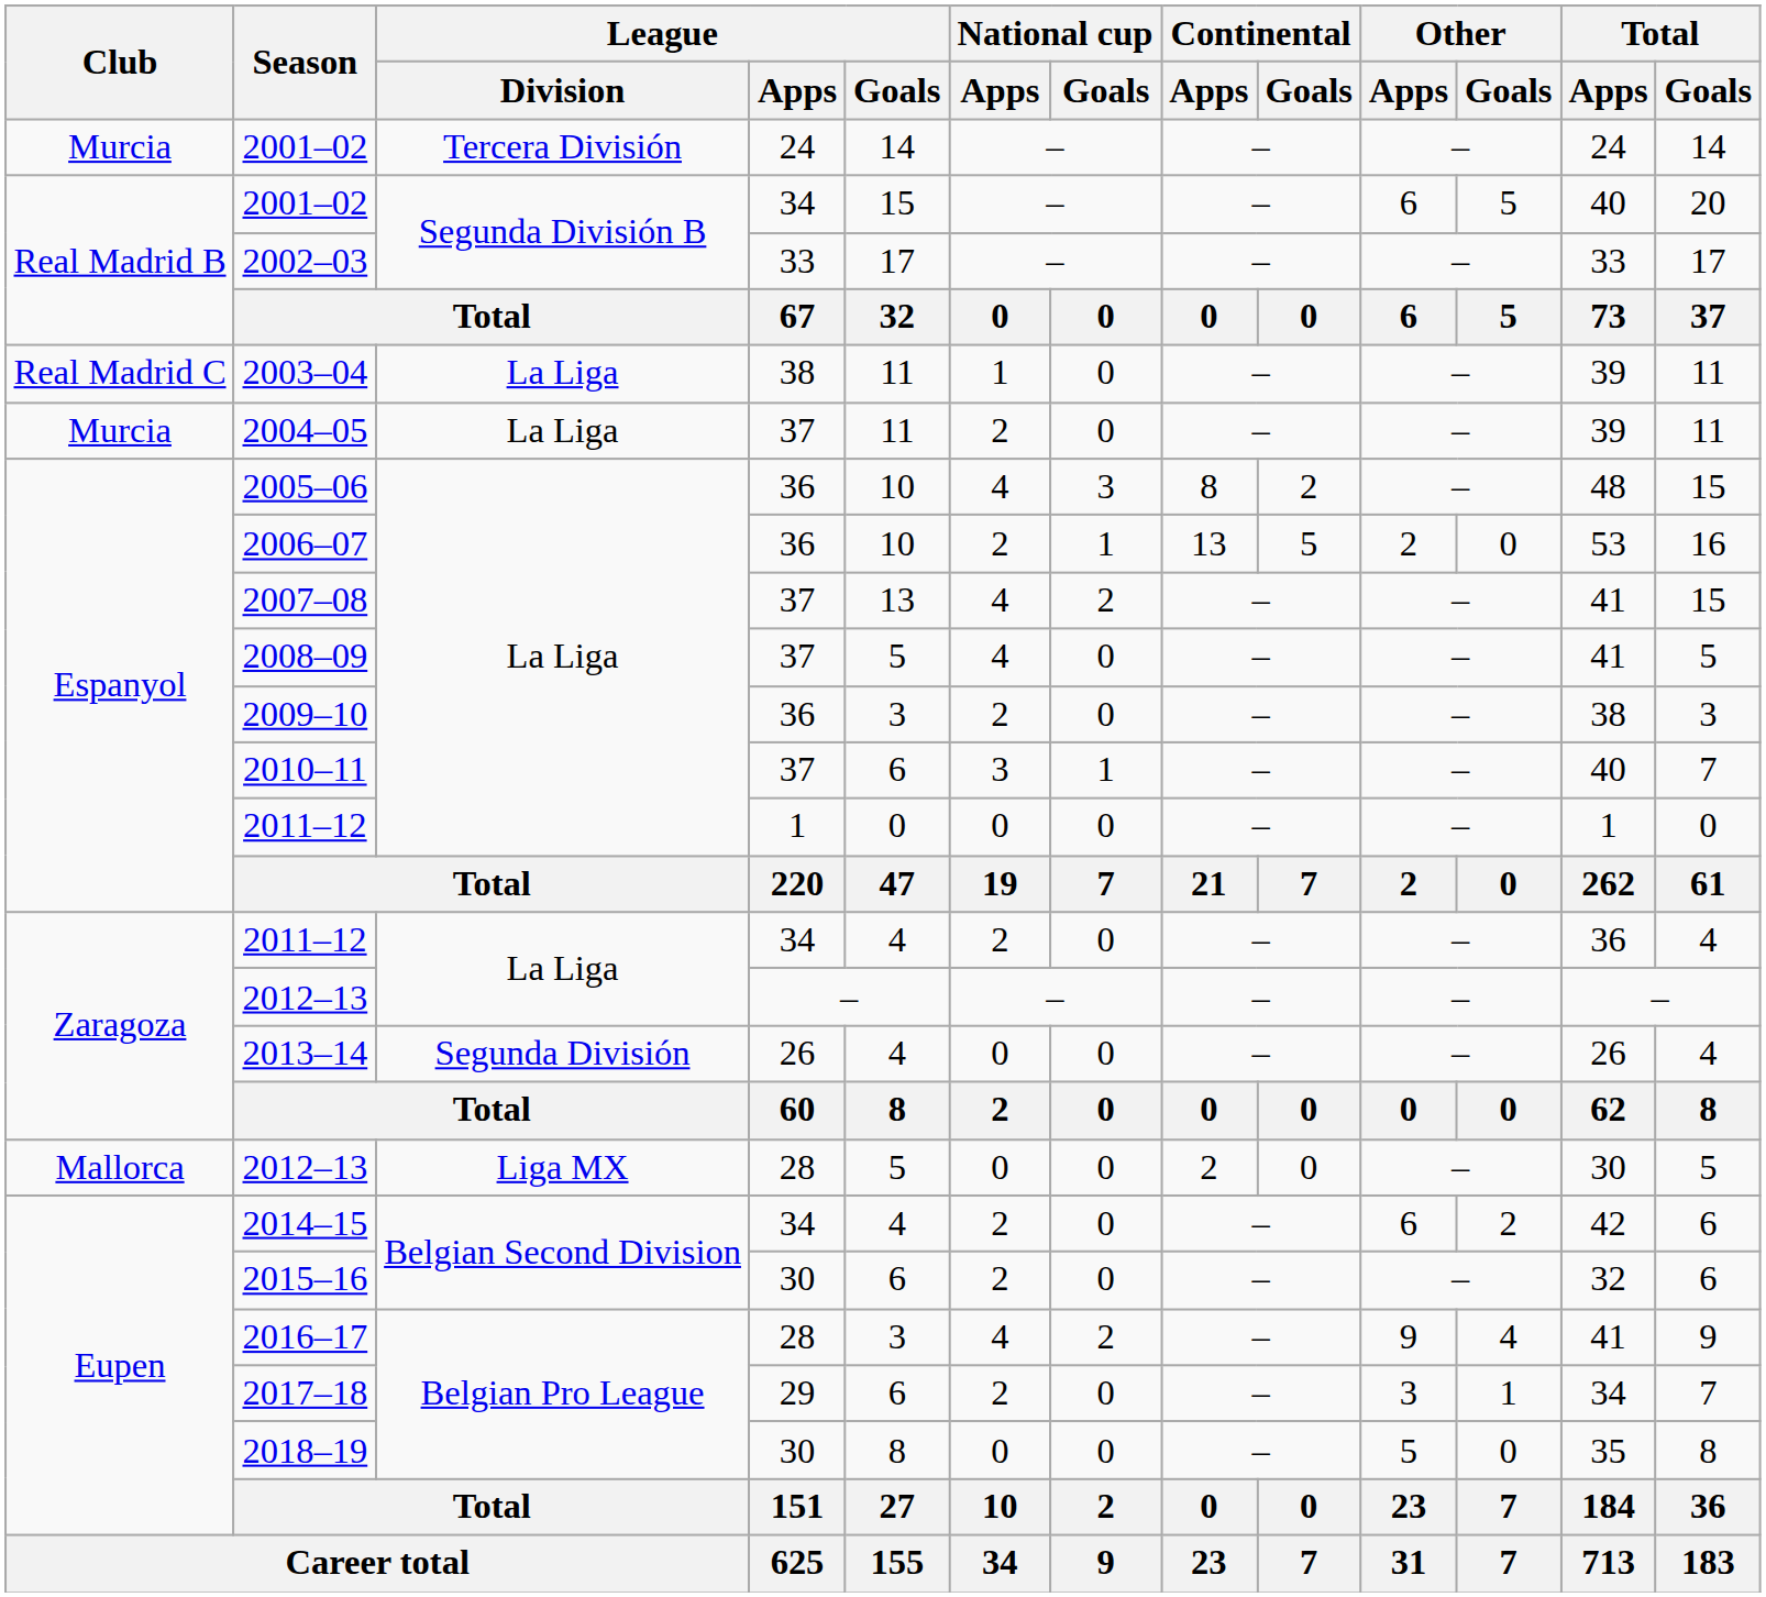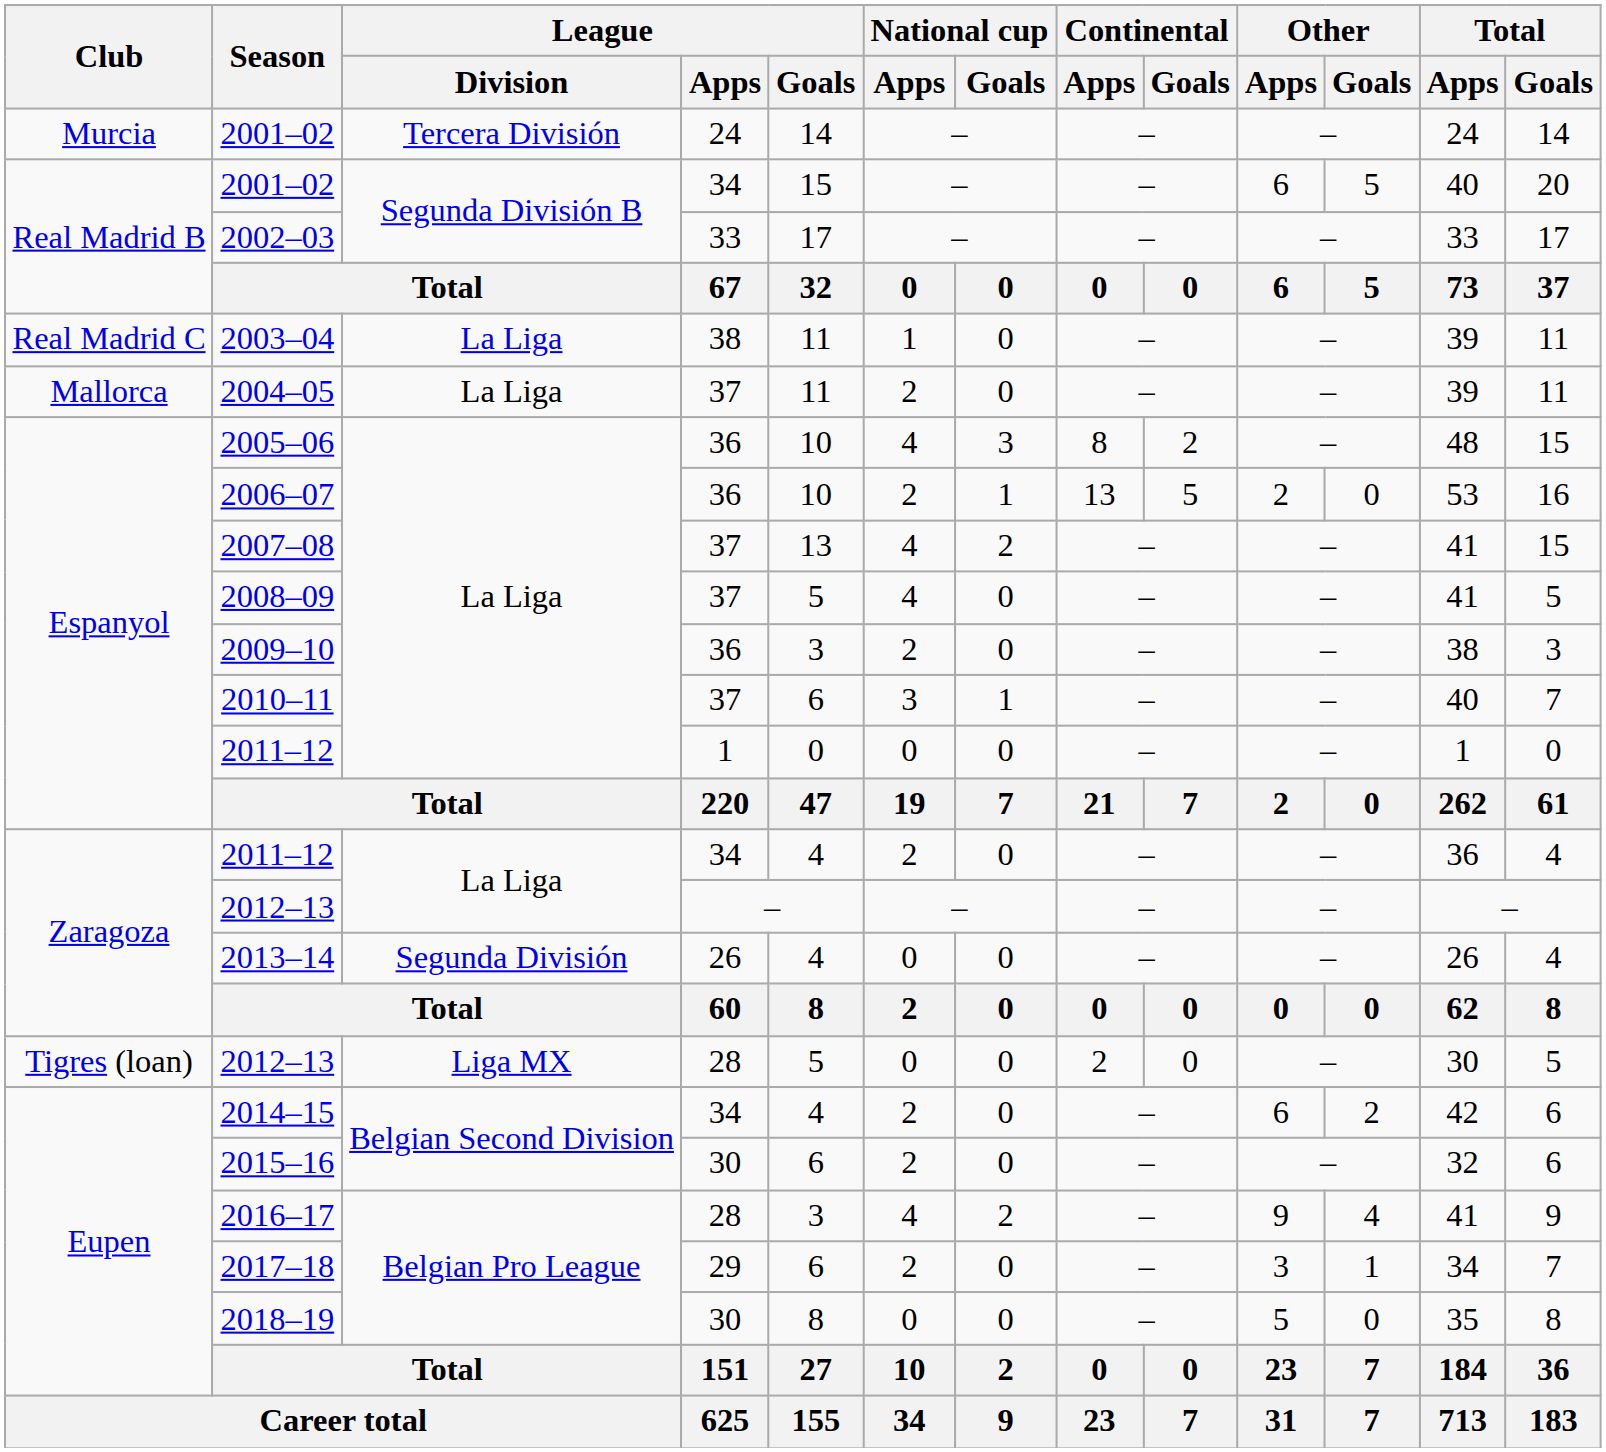 <table class="wikitable" style="text-align:center">
 <tr>
 <th rowspan="2">Club</th>
 <th rowspan="2">Season</th>
 <th colspan="3">League</th>
 <th colspan="2">National cup</th>
 <th colspan="2">Continental</th>
 <th colspan="2">Other</th>
 <th colspan="2">Total</th>
 </tr>
 <tr>
 <th>Division</th>
 <th>Apps</th>
 <th>Goals</th>
 <th>Apps</th>
 <th>Goals</th>
 <th>Apps</th>
 <th>Goals</th>
 <th>Apps</th>
 <th>Goals</th>
 <th>Apps</th>
 <th>Goals</th>
 </tr>
 <tr>
 <td><a href='#'>Murcia</a></td>
 <td><a href='#'>2001–02</a></td>
 <td><a href='#'>Tercera División</a></td>
 <td>24</td>
 <td>14</td>
 <td colspan="2">–</td>
 <td colspan="2">–</td>
 <td colspan="2">–</td>
 <td>24</td>
 <td>14</td>
 </tr>
 <tr>
 <td rowspan="3"><a href='#'>Real Madrid B</a></td>
 <td><a href='#'>2001–02</a></td>
 <td rowspan="2"><a href='#'>Segunda División B</a></td>
 <td>34</td>
 <td>15</td>
 <td colspan="2">–</td>
 <td colspan="2">–</td>
 <td>6</td>
 <td>5</td>
 <td>40</td>
 <td>20</td>
 </tr>
 <tr>
 <td><a href='#'>2002–03</a></td>
 <td>33</td>
 <td>17</td>
 <td colspan="2">–</td>
 <td colspan="2">–</td>
 <td colspan="2">–</td>
 <td>33</td>
 <td>17</td>
 </tr>
 <tr>
 <th colspan="2">Total</th>
 <th>67</th>
 <th>32</th>
 <th>0</th>
 <th>0</th>
 <th>0</th>
 <th>0</th>
 <th>6</th>
 <th>5</th>
 <th>73</th>
 <th>37</th>
 </tr>
 <tr>
 <td><a href='#'>Real Madrid C</a></td>
 <td><a href='#'>2003–04</a></td>
 <td><a href='#'>La Liga</a></td>
 <td>38</td>
 <td>11</td>
 <td>1</td>
 <td>0</td>
 <td colspan="2">–</td>
 <td colspan="2">–</td>
 <td>39</td>
 <td>11</td>
 </tr>
 <tr>
-<td><a href='#'>Murcia</a></td>
+<td><a href='#'>Mallorca</a></td>
 <td><a href='#'>2004–05</a></td>
 <td>La Liga</td>
 <td>37</td>
 <td>11</td>
 <td>2</td>
 <td>0</td>
 <td colspan="2">–</td>
 <td colspan="2">–</td>
 <td>39</td>
 <td>11</td>
 </tr>
 <tr>
 <td rowspan="8"><a href='#'>Espanyol</a></td>
 <td><a href='#'>2005–06</a></td>
 <td rowspan="7">La Liga</td>
 <td>36</td>
 <td>10</td>
 <td>4</td>
 <td>3</td>
 <td>8</td>
 <td>2</td>
 <td colspan="2">–</td>
 <td>48</td>
 <td>15</td>
 </tr>
 <tr>
 <td><a href='#'>2006–07</a></td>
 <td>36</td>
 <td>10</td>
 <td>2</td>
 <td>1</td>
 <td>13</td>
 <td>5</td>
 <td>2</td>
 <td>0</td>
 <td>53</td>
 <td>16</td>
 </tr>
 <tr>
 <td><a href='#'>2007–08</a></td>
 <td>37</td>
 <td>13</td>
 <td>4</td>
 <td>2</td>
 <td colspan="2">–</td>
 <td colspan="2">–</td>
 <td>41</td>
 <td>15</td>
 </tr>
 <tr>
 <td><a href='#'>2008–09</a></td>
 <td>37</td>
 <td>5</td>
 <td>4</td>
 <td>0</td>
 <td colspan="2">–</td>
 <td colspan="2">–</td>
 <td>41</td>
 <td>5</td>
 </tr>
 <tr>
 <td><a href='#'>2009–10</a></td>
 <td>36</td>
 <td>3</td>
 <td>2</td>
 <td>0</td>
 <td colspan="2">–</td>
 <td colspan="2">–</td>
 <td>38</td>
 <td>3</td>
 </tr>
 <tr>
 <td><a href='#'>2010–11</a></td>
 <td>37</td>
 <td>6</td>
 <td>3</td>
 <td>1</td>
 <td colspan="2">–</td>
 <td colspan="2">–</td>
 <td>40</td>
 <td>7</td>
 </tr>
 <tr>
 <td><a href='#'>2011–12</a></td>
 <td>1</td>
 <td>0</td>
 <td>0</td>
 <td>0</td>
 <td colspan="2">–</td>
 <td colspan="2">–</td>
 <td>1</td>
 <td>0</td>
 </tr>
 <tr>
 <th colspan="2">Total</th>
 <th>220</th>
 <th>47</th>
 <th>19</th>
 <th>7</th>
 <th>21</th>
 <th>7</th>
 <th>2</th>
 <th>0</th>
 <th>262</th>
 <th>61</th>
 </tr>
 <tr>
 <td rowspan="4"><a href='#'>Zaragoza</a></td>
 <td><a href='#'>2011–12</a></td>
 <td rowspan="2">La Liga</td>
 <td>34</td>
 <td>4</td>
 <td>2</td>
 <td>0</td>
 <td colspan="2">–</td>
 <td colspan="2">–</td>
 <td>36</td>
 <td>4</td>
 </tr>
 <tr>
 <td><a href='#'>2012–13</a></td>
 <td colspan="2">–</td>
 <td colspan="2">–</td>
 <td colspan="2">–</td>
 <td colspan="2">–</td>
 <td colspan="2">–</td>
 </tr>
 <tr>
 <td><a href='#'>2013–14</a></td>
 <td><a href='#'>Segunda División</a></td>
 <td>26</td>
 <td>4</td>
 <td>0</td>
 <td>0</td>
 <td colspan="2">–</td>
 <td colspan="2">–</td>
 <td>26</td>
 <td>4</td>
 </tr>
 <tr>
 <th colspan="2">Total</th>
 <th>60</th>
 <th>8</th>
 <th>2</th>
 <th>0</th>
 <th>0</th>
 <th>0</th>
 <th>0</th>
 <th>0</th>
 <th>62</th>
 <th>8</th>
 </tr>
 <tr>
-<td><a href='#'>Mallorca</a></td>
+<td><a href='#'>Tigres</a> (loan)</td>
 <td><a href='#'>2012–13</a></td>
 <td><a href='#'>Liga MX</a></td>
 <td>28</td>
 <td>5</td>
 <td>0</td>
 <td>0</td>
 <td>2</td>
 <td>0</td>
 <td colspan="2">–</td>
 <td>30</td>
 <td>5</td>
 </tr>
 <tr>
 <td rowspan="6"><a href='#'>Eupen</a></td>
 <td><a href='#'>2014–15</a></td>
 <td rowspan="2"><a href='#'>Belgian Second Division</a></td>
 <td>34</td>
 <td>4</td>
 <td>2</td>
 <td>0</td>
 <td colspan="2">–</td>
 <td>6</td>
 <td>2</td>
 <td>42</td>
 <td>6</td>
 </tr>
 <tr>
 <td><a href='#'>2015–16</a></td>
 <td>30</td>
 <td>6</td>
 <td>2</td>
 <td>0</td>
 <td colspan="2">–</td>
 <td colspan="2">–</td>
 <td>32</td>
 <td>6</td>
 </tr>
 <tr>
 <td><a href='#'>2016–17</a></td>
 <td rowspan="3"><a href='#'>Belgian Pro League</a></td>
 <td>28</td>
 <td>3</td>
 <td>4</td>
 <td>2</td>
 <td colspan="2">–</td>
 <td>9</td>
 <td>4</td>
 <td>41</td>
 <td>9</td>
 </tr>
 <tr>
 <td><a href='#'>2017–18</a></td>
 <td>29</td>
 <td>6</td>
 <td>2</td>
 <td>0</td>
 <td colspan="2">–</td>
 <td>3</td>
 <td>1</td>
 <td>34</td>
 <td>7</td>
 </tr>
 <tr>
 <td><a href='#'>2018–19</a></td>
 <td>30</td>
 <td>8</td>
 <td>0</td>
 <td>0</td>
 <td colspan="2">–</td>
 <td>5</td>
 <td>0</td>
 <td>35</td>
 <td>8</td>
 </tr>
 <tr>
 <th colspan="2">Total</th>
 <th>151</th>
 <th>27</th>
 <th>10</th>
 <th>2</th>
 <th>0</th>
 <th>0</th>
 <th>23</th>
 <th>7</th>
 <th>184</th>
 <th>36</th>
 </tr>
 <tr>
 <th colspan="3">Career total</th>
 <th>625</th>
 <th>155</th>
 <th>34</th>
 <th>9</th>
 <th>23</th>
 <th>7</th>
 <th>31</th>
 <th>7</th>
 <th>713</th>
 <th>183</th>
 </tr>
 </table>
